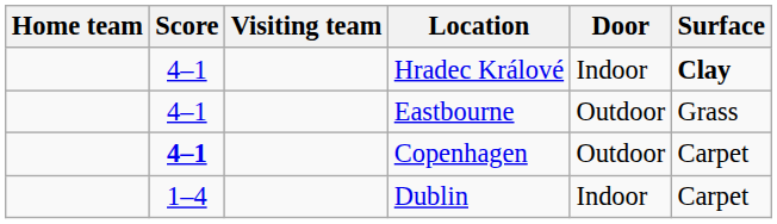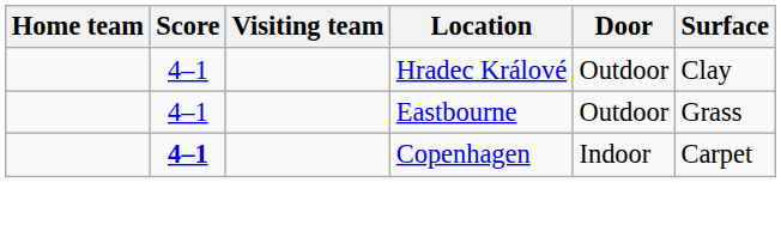 <table class="wikitable" style="border:1px solid #aaa;">
 <tr>
 <th>Home team</th>
 <th>Score</th>
 <th>Visiting team</th>
 <th>Location</th>
 <th>Door</th>
 <th>Surface</th>
 </tr>
 <tr>
 <td><strong></strong></td>
 <td style="text-align:center;"><a href='#'>4–1</a></td>
 <td></td>
 <td><a href='#'>Hradec Králové</a></td>
-<td>Indoor</td>
-<td><strong>Clay</strong></td>
+<td>Outdoor</td>
+<td>Clay</td>
 </tr>
 <tr>
 <td><strong></strong></td>
 <td style="text-align:center;"><a href='#'>4–1</a></td>
 <td></td>
 <td><a href='#'>Eastbourne</a></td>
 <td>Outdoor</td>
 <td>Grass</td>
 </tr>
 <tr>
 <td><strong></strong></td>
 <td style="text-align:center;"><strong><a href='#'>4–1</a></strong></td>
 <td></td>
 <td><a href='#'>Copenhagen</a></td>
-<td>Outdoor</td>
-<td>Carpet</td>
-</tr>
-<tr>
-<td></td>
-<td style="text-align:center;"><a href='#'>1–4</a></td>
-<td><strong></strong></td>
-<td><a href='#'>Dublin</a></td>
 <td>Indoor</td>
 <td>Carpet</td>
 </tr>
 </table>
